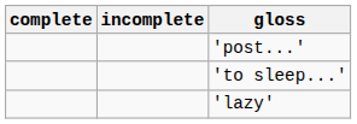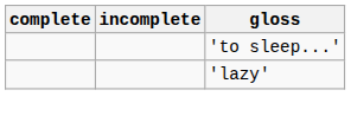 <table class="wikitable">
 <tr>
 <th>complete</th>
 <th>incomplete</th>
 <th>gloss</th>
-</tr>
-<tr>
-<td></td>
-<td></td>
-<td>'post...'</td>
 </tr>
 <tr>
 <td></td>
 <td></td>
 <td>'to sleep...'</td>
 </tr>
 <tr>
 <td></td>
 <td></td>
 <td>'lazy'</td>
 </tr>
 </table>
